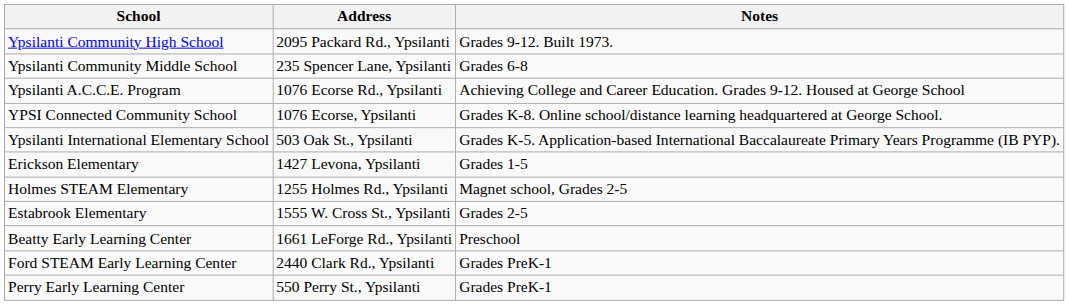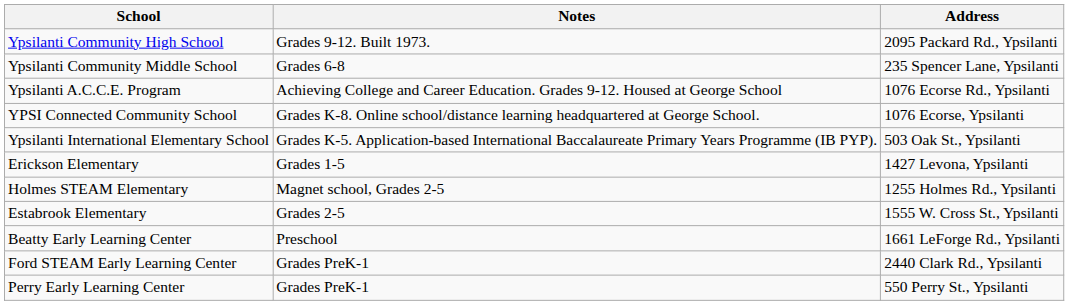 <table class="wikitable">
 <tr>
 <th>School</th>
+<th>Notes</th>
 <th>Address</th>
-<th>Notes</th>
 </tr>
 <tr>
 <td><a href='#'>Ypsilanti Community High School</a></td>
+<td>Grades 9-12. Built 1973.</td>
 <td>2095 Packard Rd., Ypsilanti</td>
-<td>Grades 9-12. Built 1973.</td>
 </tr>
 <tr>
 <td>Ypsilanti Community Middle School</td>
+<td>Grades 6-8</td>
 <td>235 Spencer Lane, Ypsilanti</td>
-<td>Grades 6-8</td>
 </tr>
 <tr>
 <td>Ypsilanti A.C.C.E. Program</td>
+<td>Achieving College and Career Education. Grades 9-12. Housed at George School</td>
 <td>1076 Ecorse Rd., Ypsilanti</td>
-<td>Achieving College and Career Education. Grades 9-12. Housed at George School</td>
 </tr>
 <tr>
 <td>YPSI Connected Community School</td>
+<td>Grades K-8. Online school/distance learning headquartered at George School.</td>
 <td>1076 Ecorse, Ypsilanti</td>
-<td>Grades K-8. Online school/distance learning headquartered at George School.</td>
 </tr>
 <tr>
 <td>Ypsilanti International Elementary School</td>
+<td>Grades K-5. Application-based International Baccalaureate Primary Years Programme (IB PYP).</td>
 <td>503 Oak St., Ypsilanti</td>
-<td>Grades K-5. Application-based International Baccalaureate Primary Years Programme (IB PYP).</td>
 </tr>
 <tr>
 <td>Erickson Elementary</td>
+<td>Grades 1-5</td>
 <td>1427 Levona, Ypsilanti</td>
-<td>Grades 1-5</td>
 </tr>
 <tr>
 <td>Holmes STEAM Elementary</td>
+<td>Magnet school, Grades 2-5</td>
 <td>1255 Holmes Rd., Ypsilanti</td>
-<td>Magnet school, Grades 2-5</td>
 </tr>
 <tr>
 <td>Estabrook Elementary</td>
+<td>Grades 2-5</td>
 <td>1555 W. Cross St., Ypsilanti</td>
-<td>Grades 2-5</td>
 </tr>
 <tr>
 <td>Beatty Early Learning Center</td>
+<td>Preschool</td>
 <td>1661 LeForge Rd., Ypsilanti</td>
-<td>Preschool</td>
 </tr>
 <tr>
 <td>Ford STEAM Early Learning Center</td>
+<td>Grades PreK-1</td>
 <td>2440 Clark Rd., Ypsilanti</td>
-<td>Grades PreK-1</td>
 </tr>
 <tr>
 <td>Perry Early Learning Center</td>
+<td>Grades PreK-1</td>
 <td>550 Perry St., Ypsilanti</td>
-<td>Grades PreK-1</td>
 </tr>
 </table>
